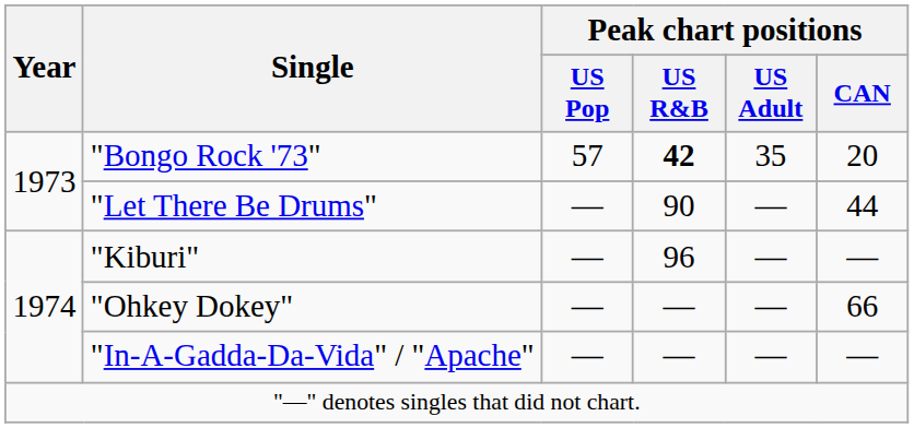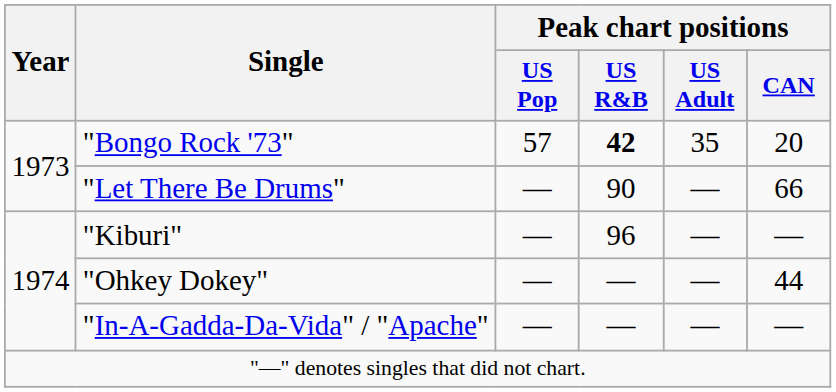 <table class="wikitable">
 <tr>
 <th scope="col" rowspan="2">Year</th>
 <th scope="col" rowspan="2">Single</th>
 <th scope="col" colspan="4">Peak chart positions</th>
 </tr>
 <tr style="font-size:smaller;">
 <th style="width:40px;"><a href='#'>US Pop</a><br></th>
 <th style="width:40px;"><a href='#'>US R&B</a><br></th>
 <th style="width:40px;"><a href='#'>US Adult</a><br></th>
 <th style="width:40px;"><a href='#'>CAN</a></th>
 </tr>
 <tr>
 <td rowspan="2">1973</td>
 <td>"<a href='#'>Bongo Rock '73</a>"</td>
 <td align=center>57</td>
 <td align=center><strong>42</strong></td>
 <td align=center>35</td>
 <td align=center>20</td>
 </tr>
 <tr>
 <td>"<a href='#'>Let There Be Drums</a>"</td>
 <td align=center>―</td>
 <td align=center>90</td>
 <td align=center>―</td>
-<td align=center>44</td>
+<td align=center>66</td>
 </tr>
 <tr>
 <td rowspan="3">1974</td>
 <td>"Kiburi"</td>
 <td align=center>―</td>
 <td align=center>96</td>
 <td align=center>―</td>
 <td align=center>―</td>
 </tr>
 <tr>
 <td>"Ohkey Dokey"</td>
 <td align=center>―</td>
 <td align=center>―</td>
 <td align=center>―</td>
-<td align=center>66</td>
+<td align=center>44</td>
 </tr>
 <tr>
 <td>"<a href='#'>In-A-Gadda-Da-Vida</a>" / "<a href='#'>Apache</a>"</td>
 <td align=center>―</td>
 <td align=center>―</td>
 <td align=center>―</td>
 <td align=center>―</td>
 </tr>
 <tr>
 <td colspan="6" style="text-align:center; font-size:9pt;">"—" denotes singles that did not chart.</td>
 </tr>
 </table>
